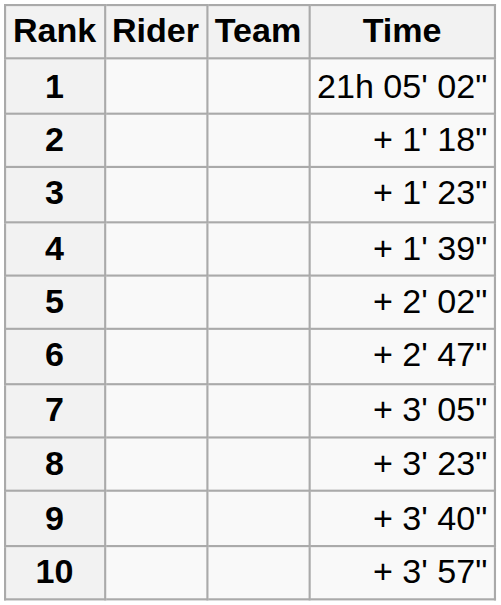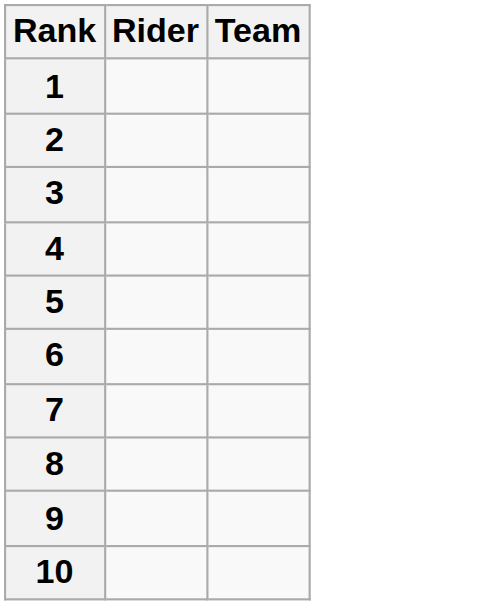 <table class="wikitable" margin-bottom:0;">
 <tr>
 <th scope="col">Rank</th>
 <th scope="col">Rider</th>
 <th scope="col">Team</th>
-<th scope="col">Time</th>
 </tr>
 <tr>
 <th scope="row">1</th>
 <td> </td>
 <td></td>
-<td align="right">21h 05' 02"</td>
 </tr>
 <tr>
 <th scope="row">2</th>
 <td></td>
 <td></td>
-<td align="right">+ 1' 18"</td>
 </tr>
 <tr>
 <th scope="row">3</th>
 <td></td>
 <td></td>
-<td align="right">+ 1' 23"</td>
 </tr>
 <tr>
 <th scope="row">4</th>
 <td> </td>
 <td></td>
-<td align="right">+ 1' 39"</td>
 </tr>
 <tr>
 <th scope="row">5</th>
 <td></td>
 <td></td>
-<td align="right">+ 2' 02"</td>
 </tr>
 <tr>
 <th scope="row">6</th>
 <td></td>
 <td></td>
-<td align="right">+ 2' 47"</td>
 </tr>
 <tr>
 <th scope="row">7</th>
 <td></td>
 <td></td>
-<td align="right">+ 3' 05"</td>
 </tr>
 <tr>
 <th scope="row">8</th>
 <td></td>
 <td></td>
-<td align="right">+ 3' 23"</td>
 </tr>
 <tr>
 <th scope="row">9</th>
 <td></td>
 <td></td>
-<td align="right">+ 3' 40"</td>
 </tr>
 <tr>
 <th scope="row">10</th>
 <td></td>
 <td></td>
-<td align="right">+ 3' 57"</td>
 </tr>
 </table>
